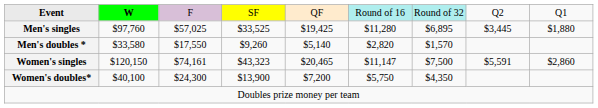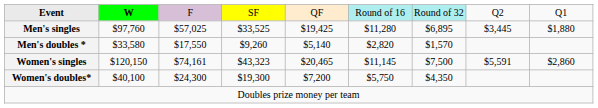 <table class=wikitable style=font-size:90%;text-align:center>
 <tr>
 <td style="width:130px; background:#eaeaea;"><strong>Event</strong></td>
 <td style="width:80px; background:lime;"><strong>W</strong></td>
 <td style="width:85px; background:thistle;">F</td>
 <td style="width:85px; background:#ff0;">SF</td>
 <td style="width:85px; background:#ffebcd;">QF</td>
 <td style="width:85px; background:#afeeee;">Round of 16</td>
 <td style="background:#afeeee;">Round of 32</td>
 <td width=85>Q2</td>
 <td width=85>Q1</td>
 </tr>
 <tr>
 <td style="background:#f3f3f3;"><strong>Men's singles</strong></td>
 <td>$97,760</td>
 <td>$57,025</td>
 <td>$33,525</td>
 <td>$19,425</td>
 <td>$11,280</td>
 <td>$6,895</td>
 <td>$3,445</td>
 <td>$1,880</td>
 </tr>
 <tr>
 <td style="background:#f3f3f3;"><strong>Men's doubles *</strong></td>
 <td>$33,580</td>
 <td>$17,550</td>
 <td>$9,260</td>
 <td>$5,140</td>
 <td>$2,820</td>
 <td>$1,570</td>
 <td></td>
 <td></td>
 </tr>
 <tr>
 <td style="background:#f3f3f3;"><strong>Women's singles</strong></td>
 <td>$120,150</td>
 <td>$74,161</td>
 <td>$43,323</td>
 <td>$20,465</td>
-<td>$11,147</td>
+<td>$11,145</td>
 <td>$7,500</td>
 <td>$5,591</td>
 <td>$2,860</td>
 </tr>
 <tr>
 <td style="background:#f3f3f3;"><strong>Women's doubles*</strong></td>
 <td>$40,100</td>
 <td>$24,300</td>
-<td>$13,900</td>
+<td>$19,300</td>
 <td>$7,200</td>
 <td>$5,750</td>
 <td>$4,350</td>
 <td></td>
 <td></td>
 </tr>
 <tr>
 <td colspan=10>Doubles prize money per team</td>
 </tr>
 </table>
